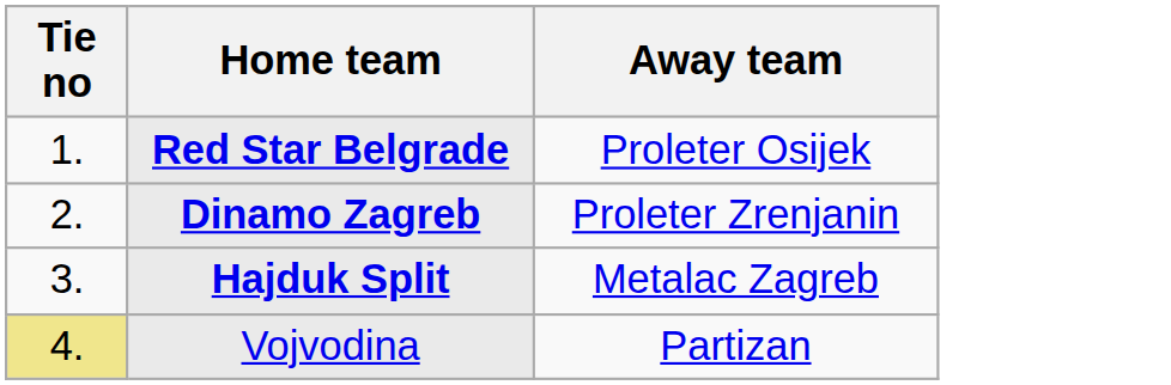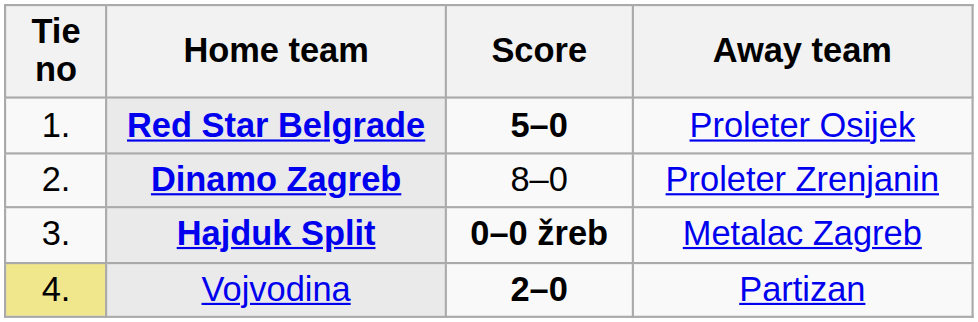 <table class="wikitable">
 <tr>
 <th width=40>Tie no</th>
 <th width=150>Home team</th>
+<th width=80>Score</th>
 <th width=150>Away team</th>
 </tr>
 <tr align=center>
 <td>1.</td>
 <td style="background:#eaeaea"><strong><a href='#'>Red Star Belgrade</a></strong></td>
+<td><strong>5–0</strong></td>
 <td><a href='#'>Proleter Osijek</a></td>
 </tr>
 <tr align=center>
 <td>2.</td>
 <td style="background:#eaeaea"><strong><a href='#'>Dinamo Zagreb</a></strong></td>
+<td>8–0</td>
 <td><a href='#'>Proleter Zrenjanin</a></td>
 </tr>
 <tr align=center>
 <td>3.</td>
 <td style="background:#eaeaea"><strong><a href='#'>Hajduk Split</a></strong></td>
+<td><strong>0–0 žreb</strong></td>
 <td><a href='#'>Metalac Zagreb</a></td>
 </tr>
 <tr align=center>
 <td style="background: khaki;">4.</td>
 <td style="background:#eaeaea"><a href='#'>Vojvodina</a></td>
+<td><strong>2–0</strong></td>
 <td><a href='#'>Partizan</a></td>
 </tr>
 </table>
